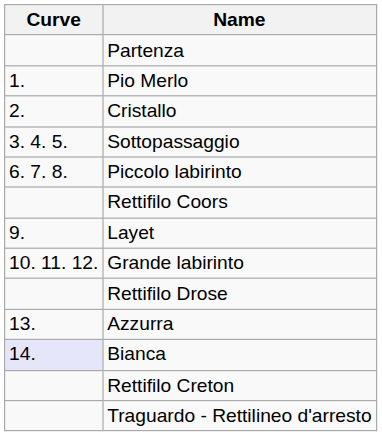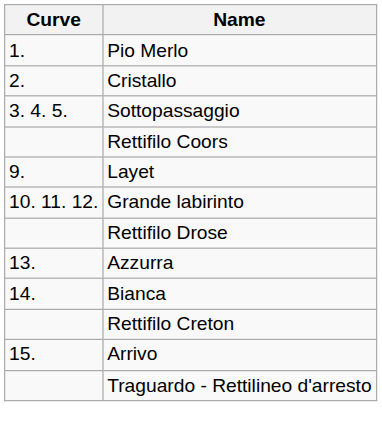 <table class="wikitable">
 <tr>
 <th>Curve</th>
 <th>Name</th>
-</tr>
-<tr>
-<td></td>
-<td>Partenza</td>
 </tr>
 <tr>
 <td>1.</td>
 <td>Pio Merlo</td>
 </tr>
 <tr>
 <td>2.</td>
 <td>Cristallo</td>
 </tr>
 <tr>
 <td>3. 4. 5.</td>
 <td>Sottopassaggio</td>
-</tr>
-<tr>
-<td>6. 7. 8.</td>
-<td>Piccolo labirinto</td>
 </tr>
 <tr>
 <td></td>
 <td>Rettifilo Coors</td>
 </tr>
 <tr>
 <td>9.</td>
 <td>Layet</td>
 </tr>
 <tr>
 <td>10. 11. 12.</td>
 <td>Grande labirinto</td>
 </tr>
 <tr>
 <td></td>
 <td>Rettifilo Drose</td>
 </tr>
 <tr>
 <td>13.</td>
 <td>Azzurra</td>
 </tr>
 <tr>
-<td style="background: lavender;">14.</td>
+<td>14.</td>
 <td>Bianca</td>
 </tr>
 <tr>
 <td></td>
 <td>Rettifilo Creton</td>
 </tr>
 <tr>
+<td>15.</td>
+<td>Arrivo</td>
+</tr>
+<tr>
 <td></td>
 <td>Traguardo - Rettilineo d'arresto</td>
 </tr>
 </table>
